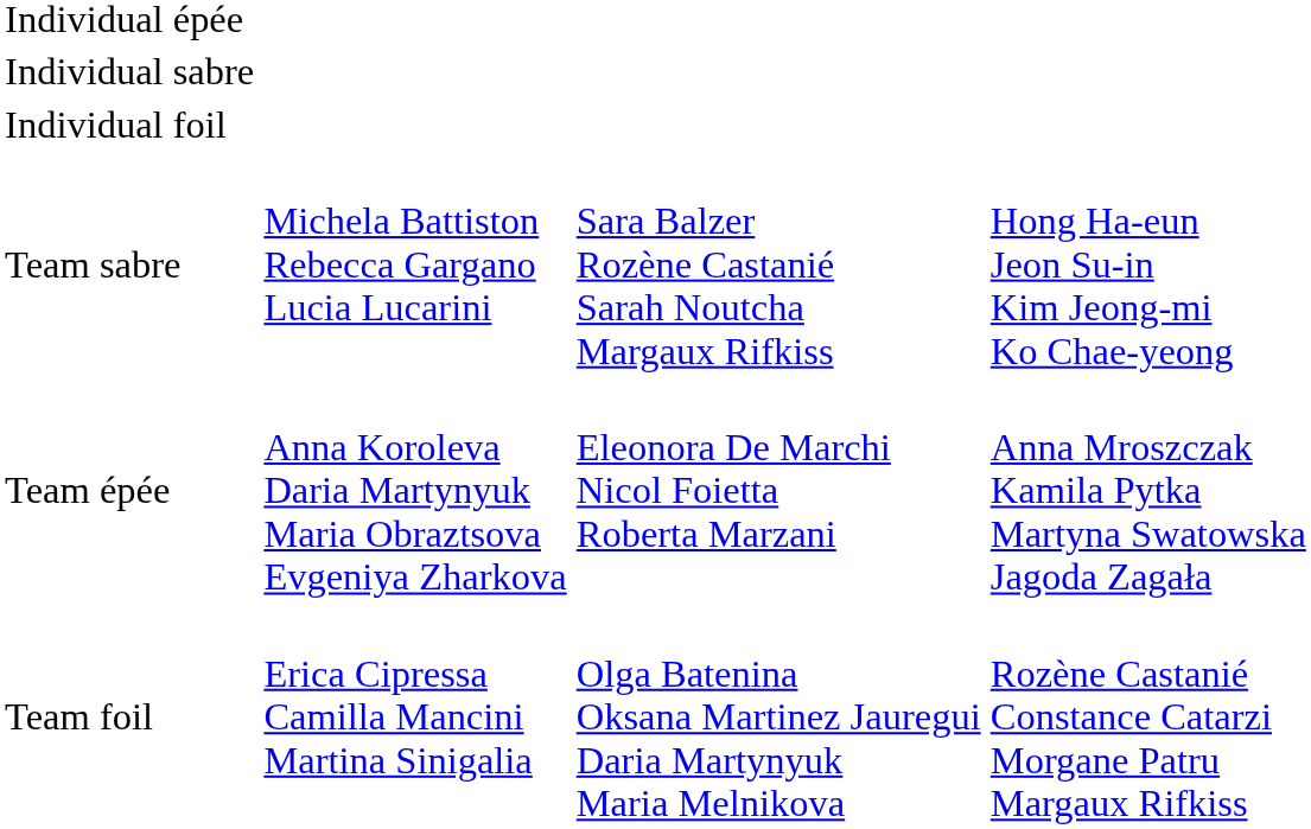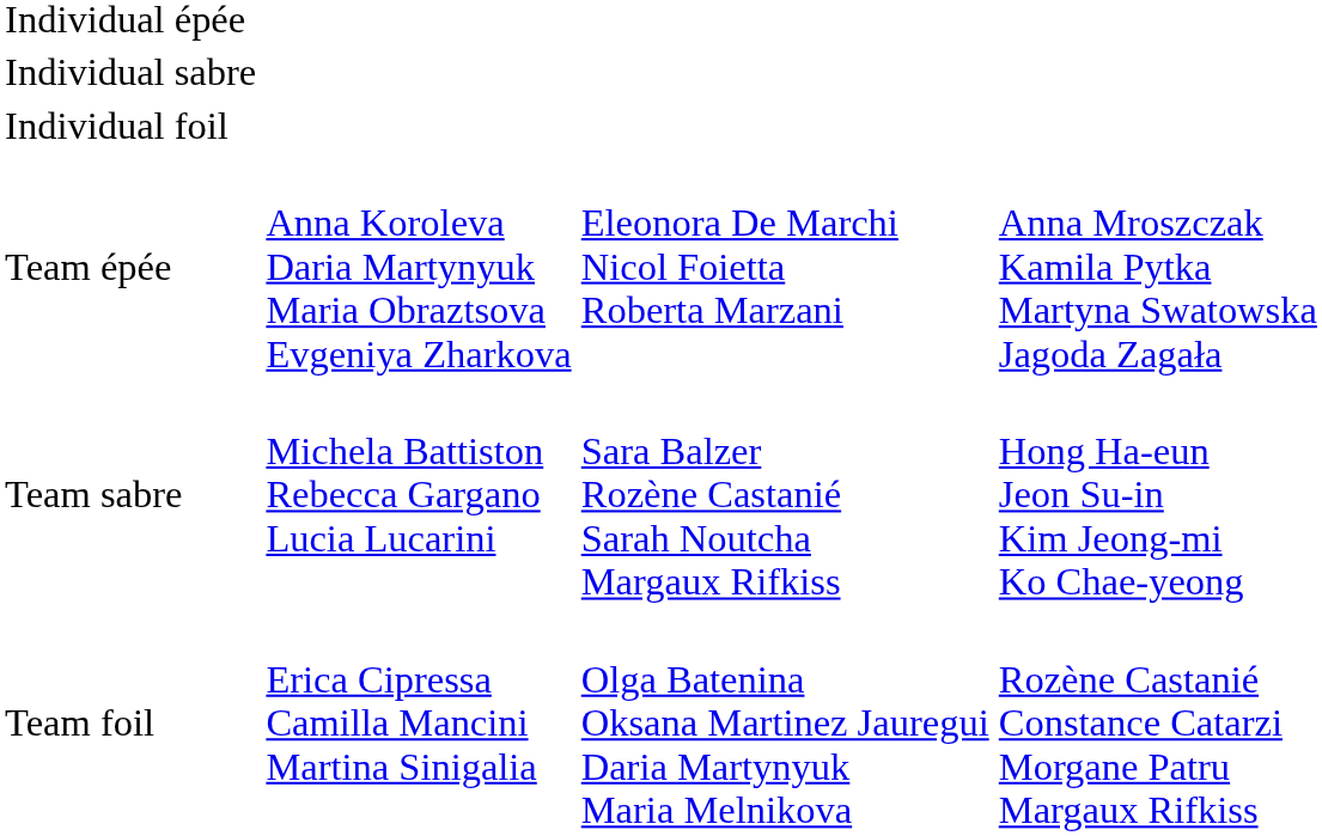 <table>
 <tr>
 <td rowspan=2>Individual épée<br></td>
 <td rowspan=2></td>
 <td rowspan=2></td>
 <td></td>
 </tr>
 <tr>
 <td></td>
 </tr>
 <tr>
 <td rowspan=2>Individual sabre<br></td>
 <td rowspan=2></td>
 <td rowspan=2></td>
 <td></td>
 </tr>
 <tr>
 <td></td>
 </tr>
 <tr>
 <td rowspan=2>Individual foil<br></td>
 <td rowspan=2></td>
 <td rowspan=2></td>
 <td></td>
 </tr>
 <tr>
 <td></td>
 </tr>
 <tr>
+<td>Team épée<br></td>
+<td><br><a href='#'>Anna Koroleva</a><br><a href='#'>Daria Martynyuk</a><br><a href='#'>Maria Obraztsova</a><br><a href='#'>Evgeniya Zharkova</a></td>
+<td valign=top><br><a href='#'>Eleonora De Marchi</a><br><a href='#'>Nicol Foietta</a><br><a href='#'>Roberta Marzani</a></td>
+<td><br><a href='#'>Anna Mroszczak</a><br><a href='#'>Kamila Pytka</a><br><a href='#'>Martyna Swatowska</a><br><a href='#'>Jagoda Zagała</a></td>
+</tr>
+<tr>
 <td>Team sabre<br></td>
 <td valign=top><br><a href='#'>Michela Battiston</a><br><a href='#'>Rebecca Gargano</a><br><a href='#'>Lucia Lucarini</a></td>
 <td><br><a href='#'>Sara Balzer</a><br><a href='#'>Rozène Castanié</a><br><a href='#'>Sarah Noutcha</a><br><a href='#'>Margaux Rifkiss</a></td>
 <td><br><a href='#'>Hong Ha-eun</a><br><a href='#'>Jeon Su-in</a><br><a href='#'>Kim Jeong-mi</a><br><a href='#'>Ko Chae-yeong</a></td>
-</tr>
-<tr>
-<td>Team épée<br></td>
-<td><br><a href='#'>Anna Koroleva</a><br><a href='#'>Daria Martynyuk</a><br><a href='#'>Maria Obraztsova</a><br><a href='#'>Evgeniya Zharkova</a></td>
-<td valign=top><br><a href='#'>Eleonora De Marchi</a><br><a href='#'>Nicol Foietta</a><br><a href='#'>Roberta Marzani</a></td>
-<td><br><a href='#'>Anna Mroszczak</a><br><a href='#'>Kamila Pytka</a><br><a href='#'>Martyna Swatowska</a><br><a href='#'>Jagoda Zagała</a></td>
 </tr>
 <tr>
 <td>Team foil<br></td>
 <td valign=top><br><a href='#'>Erica Cipressa</a><br><a href='#'>Camilla Mancini</a><br><a href='#'>Martina Sinigalia</a></td>
 <td><br><a href='#'>Olga Batenina</a><br><a href='#'>Oksana Martinez Jauregui</a><br><a href='#'>Daria Martynyuk</a><br><a href='#'>Maria Melnikova</a></td>
 <td><br><a href='#'>Rozène Castanié</a><br><a href='#'>Constance Catarzi</a><br><a href='#'>Morgane Patru</a><br><a href='#'>Margaux Rifkiss</a></td>
 </tr>
 </table>
